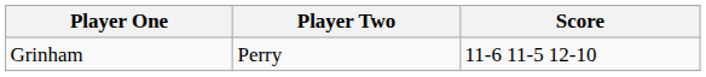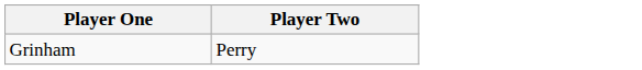 <table class="wikitable">
 <tr>
 <th width=170>Player One</th>
 <th width=170>Player Two</th>
-<th width=180>Score</th>
 </tr>
 <tr>
 <td> Grinham</td>
 <td> Perry</td>
-<td>11-6 11-5 12-10</td>
 </tr>
 </table>
